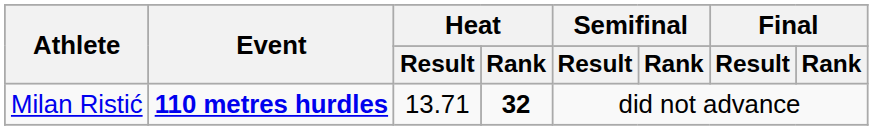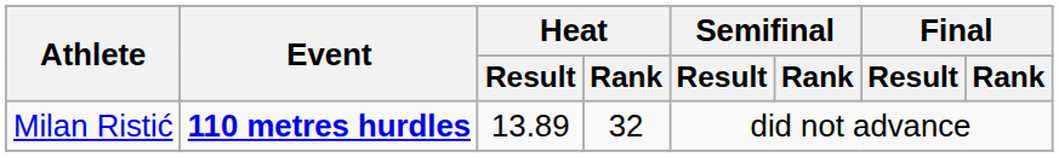 <table class="wikitable" style="font-size:90%">
 <tr>
 <th rowspan="2">Athlete</th>
 <th rowspan="2">Event</th>
 <th colspan="2">Heat</th>
 <th colspan="2">Semifinal</th>
 <th colspan="2">Final</th>
 </tr>
 <tr style="font-size:95%">
 <th>Result</th>
 <th>Rank</th>
 <th>Result</th>
 <th>Rank</th>
 <th>Result</th>
 <th>Rank</th>
 </tr>
 <tr style=text-align:center>
 <td style=text-align:left><a href='#'>Milan Ristić</a></td>
 <td style=text-align:left><strong><a href='#'>110 metres hurdles</a></strong></td>
-<td>13.71</td>
-<td><strong>32</strong></td>
+<td>13.89</td>
+<td>32</td>
 <td colspan="4">did not advance</td>
 </tr>
 </table>
